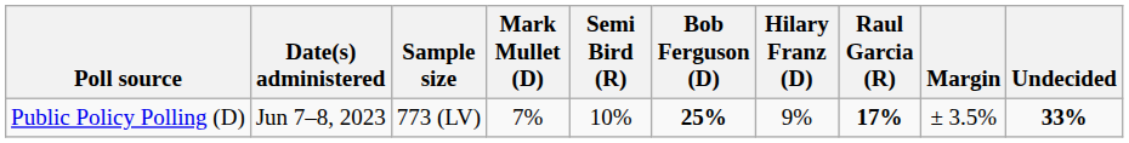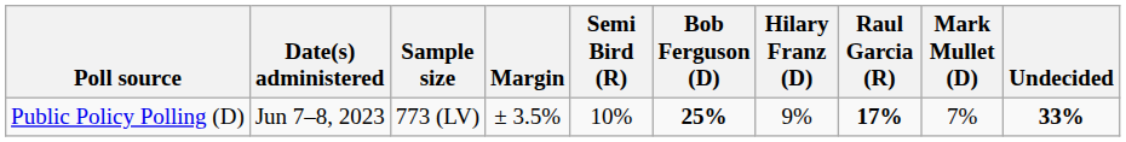 <table class="wikitable" style="font-size:90%;text-align:center;">
 <tr style="vertical-align:bottom">
 <th>Poll source</th>
 <th>Date(s)<br>administered</th>
 <th>Sample<br>size</th>
-<th style="width:45px;">Mark<br>Mullet (D)</th>
+<th>Margin<br></th>
 <th style="width:45px;">Semi<br>Bird (R)</th>
 <th style="width:45px;">Bob<br>Ferguson (D)</th>
 <th style="width:45px;">Hilary<br>Franz (D)</th>
 <th style="width:45px;">Raul<br>Garcia (R)</th>
-<th>Margin<br></th>
+<th style="width:45px;">Mark<br>Mullet (D)</th>
 <th>Undecided</th>
 </tr>
 <tr>
 <td style="text-align:left;"><a href='#'>Public Policy Polling</a> (D)</td>
 <td>Jun 7–8, 2023</td>
 <td>773 (LV)</td>
-<td>7%</td>
+<td>± 3.5%</td>
 <td>10%</td>
 <td><strong>25%</strong></td>
 <td>9%</td>
 <td><strong>17%</strong></td>
-<td>± 3.5%</td>
+<td>7%</td>
 <td><strong>33%</strong></td>
 </tr>
 </table>
